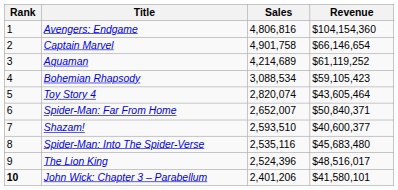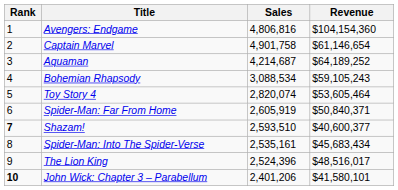 <table class="wikitable sortable" width="600">
 <tr>
 <th>Rank</th>
 <th>Title</th>
 <th>Sales</th>
 <th>Revenue</th>
 </tr>
 <tr>
 <td>1</td>
 <td><em><a href='#'>Avengers: Endgame</a></em></td>
 <td>4,806,816</td>
 <td>$104,154,360</td>
 </tr>
 <tr>
 <td>2</td>
 <td><em><a href='#'>Captain Marvel</a></em></td>
 <td>4,901,758</td>
-<td>$66,146,654</td>
+<td>$61,146,654</td>
 </tr>
 <tr>
 <td>3</td>
 <td><em><a href='#'>Aquaman</a></em></td>
-<td>4,214,689</td>
-<td>$61,119,252</td>
+<td>4,214,687</td>
+<td>$64,189,252</td>
 </tr>
 <tr>
 <td>4</td>
 <td><em><a href='#'>Bohemian Rhapsody</a></em></td>
 <td>3,088,534</td>
-<td>$59,105,423</td>
+<td>$59,105,243</td>
 </tr>
 <tr>
 <td>5</td>
 <td><em><a href='#'>Toy Story 4</a></em></td>
 <td>2,820,074</td>
-<td>$43,605,464</td>
+<td>$53,605,464</td>
 </tr>
 <tr>
 <td>6</td>
 <td><em><a href='#'>Spider-Man: Far From Home</a></em></td>
-<td>2,652,007</td>
+<td>2,605,919</td>
 <td>$50,840,371</td>
 </tr>
 <tr>
-<td>7</td>
+<td><strong>7</strong></td>
 <td><em><a href='#'>Shazam!</a></em></td>
 <td>2,593,510</td>
 <td>$40,600,377</td>
 </tr>
 <tr>
 <td>8</td>
 <td><em><a href='#'>Spider-Man: Into The Spider-Verse</a></em></td>
-<td>2,535,116</td>
-<td>$45,683,480</td>
+<td>2,535,161</td>
+<td>$45,683,434</td>
 </tr>
 <tr>
 <td>9</td>
 <td><em><a href='#'>The Lion King</a></em></td>
 <td>2,524,396</td>
 <td>$48,516,017</td>
 </tr>
 <tr>
 <td><strong>10</strong></td>
 <td><em><a href='#'>John Wick: Chapter 3 – Parabellum</a></em></td>
 <td>2,401,206</td>
 <td>$41,580,101</td>
 </tr>
 </table>
